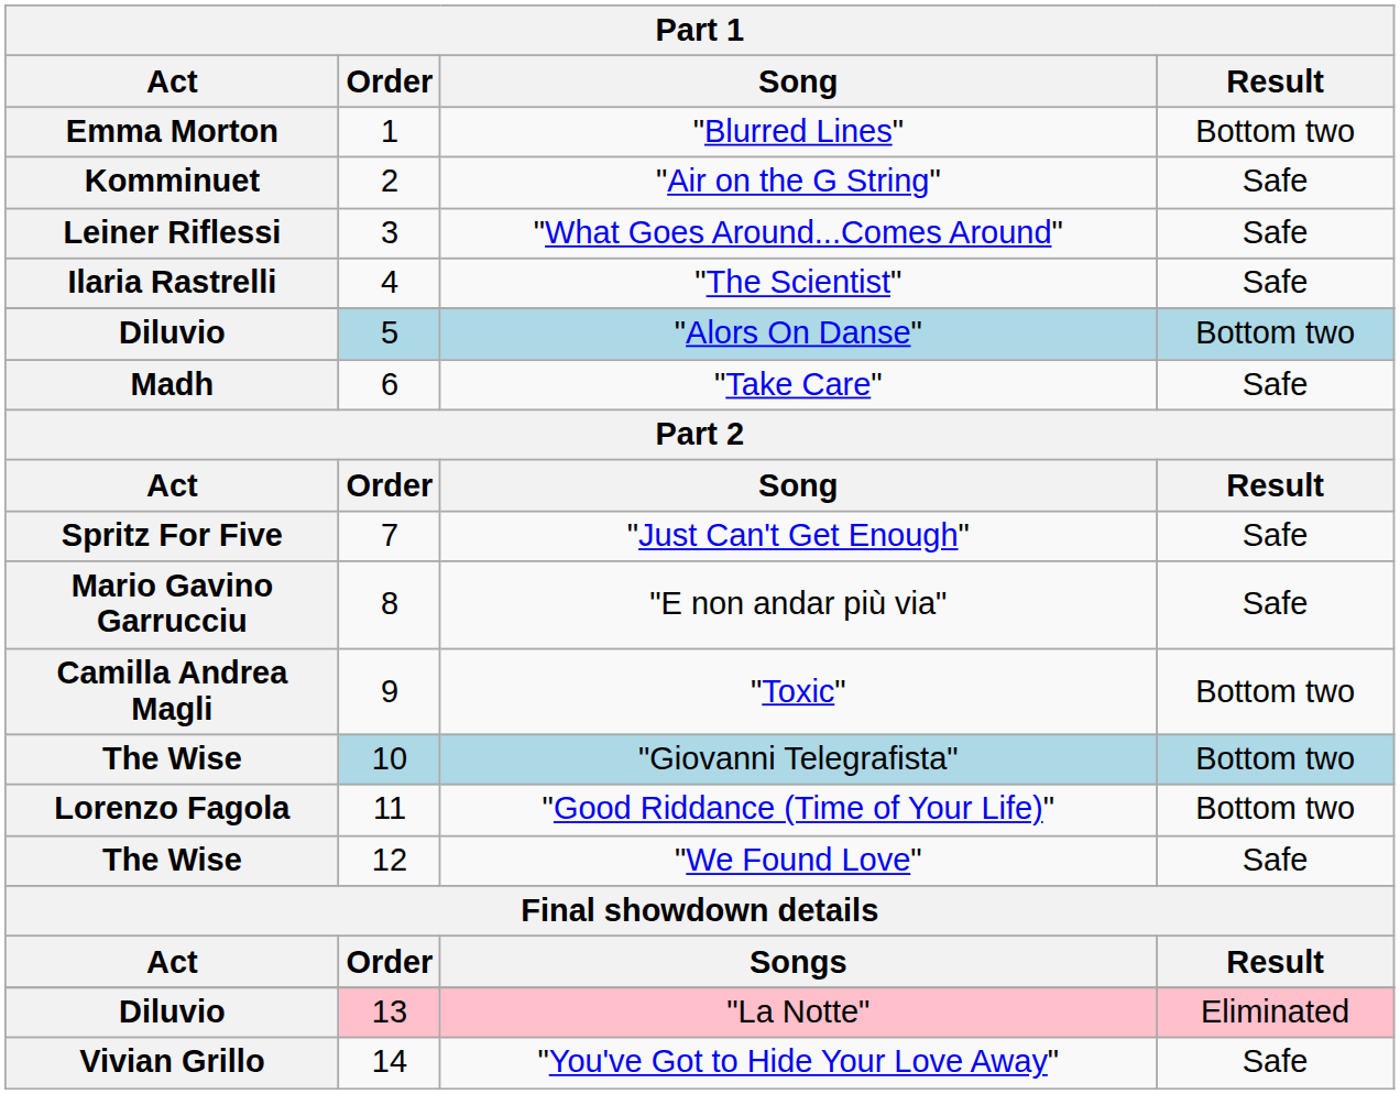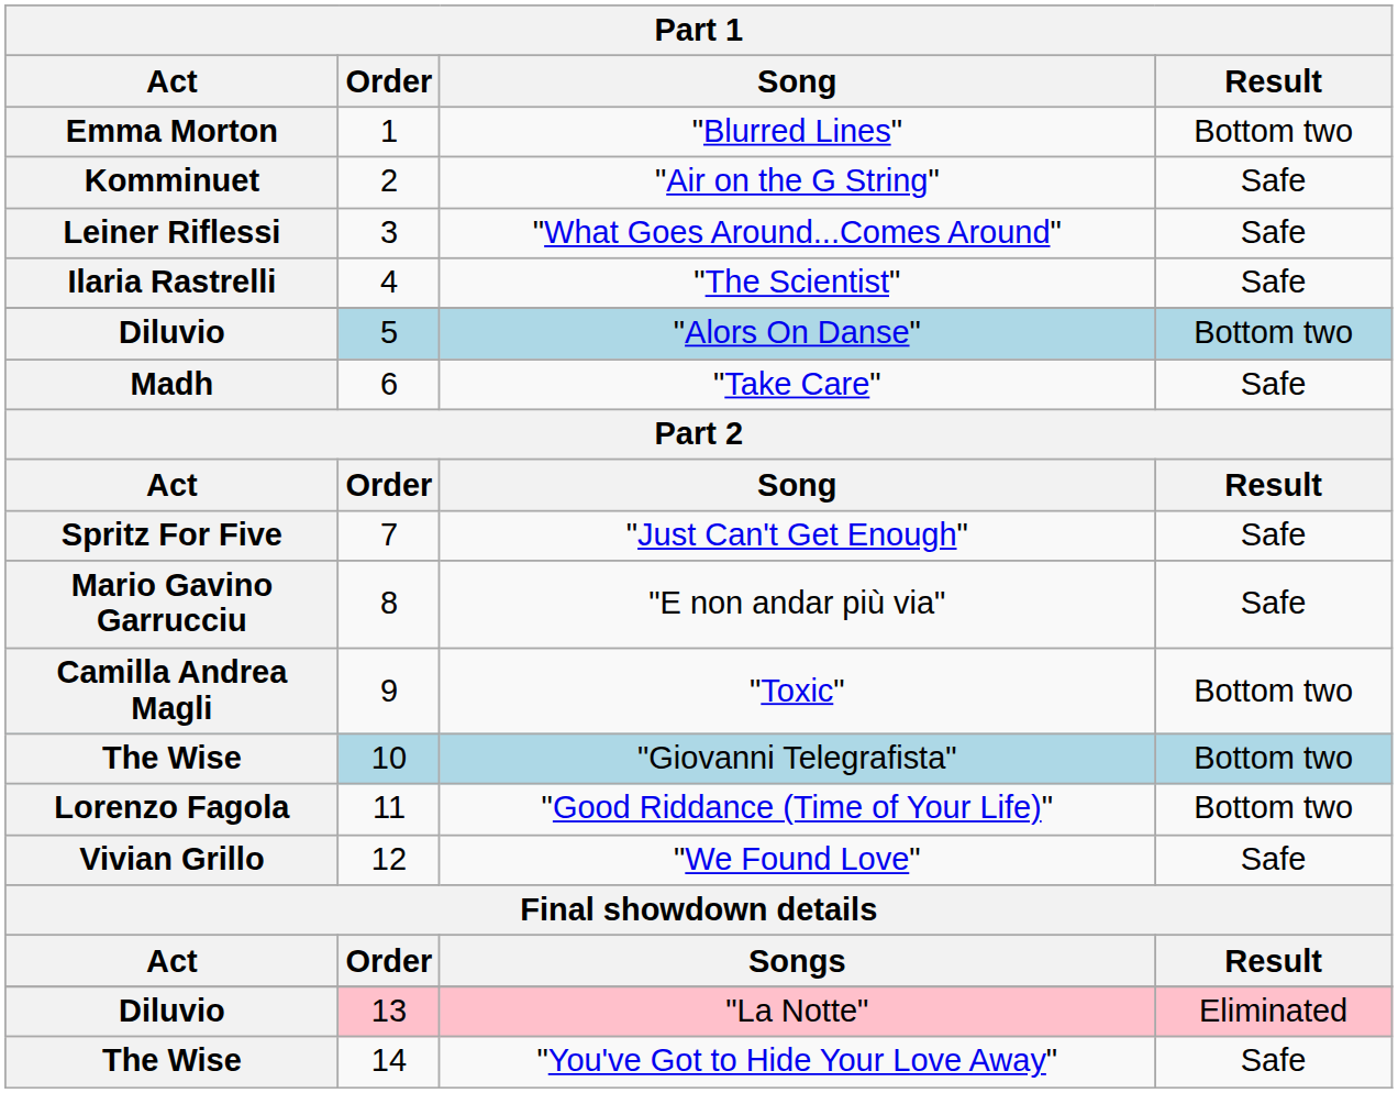 <table class="wikitable plainrowheaders" style="text-align:center;">
 <tr>
 <th colspan="4">Part 1</th>
 </tr>
 <tr>
 <th scope="col" style="width:10em;">Act</th>
 <th scope="col">Order</th>
 <th scope="col" style="width:22em;">Song</th>
 <th scope="col" style="width:7em;">Result</th>
 </tr>
 <tr>
 <th scope="row">Emma Morton</th>
 <td>1</td>
 <td>"<a href='#'>Blurred Lines</a>"</td>
 <td>Bottom two</td>
 </tr>
 <tr>
 <th scope="row">Komminuet</th>
 <td>2</td>
 <td>"<a href='#'>Air on the G String</a>"</td>
 <td>Safe</td>
 </tr>
 <tr>
 <th scope="row">Leiner Riflessi</th>
 <td>3</td>
 <td>"<a href='#'>What Goes Around...Comes Around</a>"</td>
 <td>Safe</td>
 </tr>
 <tr>
 <th scope="row">Ilaria Rastrelli</th>
 <td>4</td>
 <td>"<a href='#'>The Scientist</a>"</td>
 <td>Safe</td>
 </tr>
 <tr>
 </tr>
 <tr style="background:lightblue;">
 <th scope="row">Diluvio</th>
 <td>5</td>
 <td>"<a href='#'>Alors On Danse</a>"</td>
 <td>Bottom two</td>
 </tr>
 <tr>
 <th scope="row">Madh</th>
 <td>6</td>
 <td>"<a href='#'>Take Care</a>"</td>
 <td>Safe</td>
 </tr>
 <tr>
 <th colspan="4">Part 2</th>
 </tr>
 <tr>
 <th scope="col" style="width:10em;">Act</th>
 <th scope="col">Order</th>
 <th scope="col" style="width:20em;">Song</th>
 <th scope="col" style="width:7em;">Result</th>
 </tr>
 <tr>
 <th scope="row">Spritz For Five</th>
 <td>7</td>
 <td>"<a href='#'>Just Can't Get Enough</a>"</td>
 <td>Safe</td>
 </tr>
 <tr>
 <th scope="row">Mario Gavino Garrucciu</th>
 <td>8</td>
 <td>"E non andar più via"</td>
 <td>Safe</td>
 </tr>
 <tr>
 <th scope="row">Camilla Andrea Magli</th>
 <td>9</td>
 <td>"<a href='#'>Toxic</a>"</td>
 <td>Bottom two</td>
 </tr>
 <tr style="background:lightblue;">
 <th scope="row">The Wise</th>
 <td>10</td>
 <td>"Giovanni Telegrafista"</td>
 <td>Bottom two</td>
 </tr>
 <tr>
 <th scope="row">Lorenzo Fagola</th>
 <td>11</td>
 <td>"<a href='#'>Good Riddance (Time of Your Life)</a>"</td>
 <td>Bottom two</td>
 </tr>
 <tr>
-<th scope="row">The Wise</th>
+<th scope="row">Vivian Grillo</th>
 <td>12</td>
 <td>"<a href='#'>We Found Love</a>"</td>
 <td>Safe</td>
 </tr>
 <tr>
 <th colspan="4">Final showdown details</th>
 </tr>
 <tr>
 <th scope="col" style="width:10em;">Act</th>
 <th scope="col">Order</th>
 <th scope="col" style="width:20em;">Songs</th>
 <th scope="col" style="width:7em;">Result</th>
 </tr>
 <tr>
 </tr>
 <tr>
 </tr>
 <tr style="background:pink;">
 <th scope="row">Diluvio</th>
 <td>13</td>
 <td>"La Notte"</td>
 <td>Eliminated</td>
 </tr>
 <tr>
-<th scope="row">Vivian Grillo</th>
+<th scope="row">The Wise</th>
 <td>14</td>
 <td>"<a href='#'>You've Got to Hide Your Love Away</a>"</td>
 <td>Safe</td>
 </tr>
 <tr>
 </tr>
 </table>
